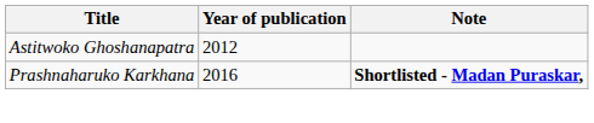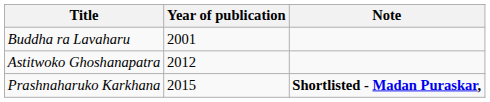 <table class="wikitable">
 <tr>
 <th>Title</th>
 <th>Year of publication</th>
 <th>Note</th>
+</tr>
+<tr>
+<td><em>Buddha ra Lavaharu</em></td>
+<td>2001</td>
+<td></td>
 </tr>
 <tr>
 <td><em>Astitwoko Ghoshanapatra</em></td>
 <td>2012</td>
 <td></td>
 </tr>
 <tr>
 <td><em>Prashnaharuko Karkhana</em></td>
-<td>2016</td>
+<td>2015</td>
 <td><strong>Shortlisted - <a href='#'>Madan Puraskar</a>, </strong></td>
 </tr>
 </table>
